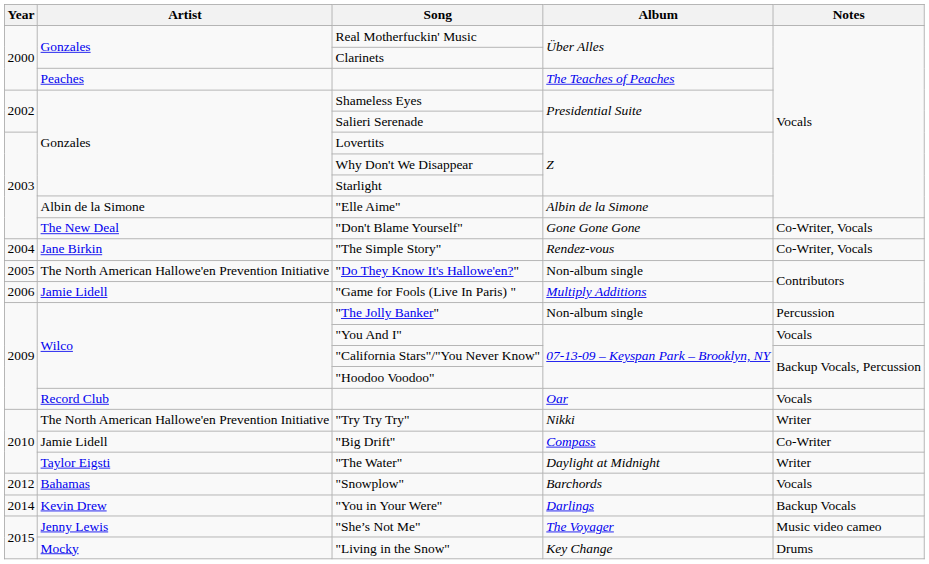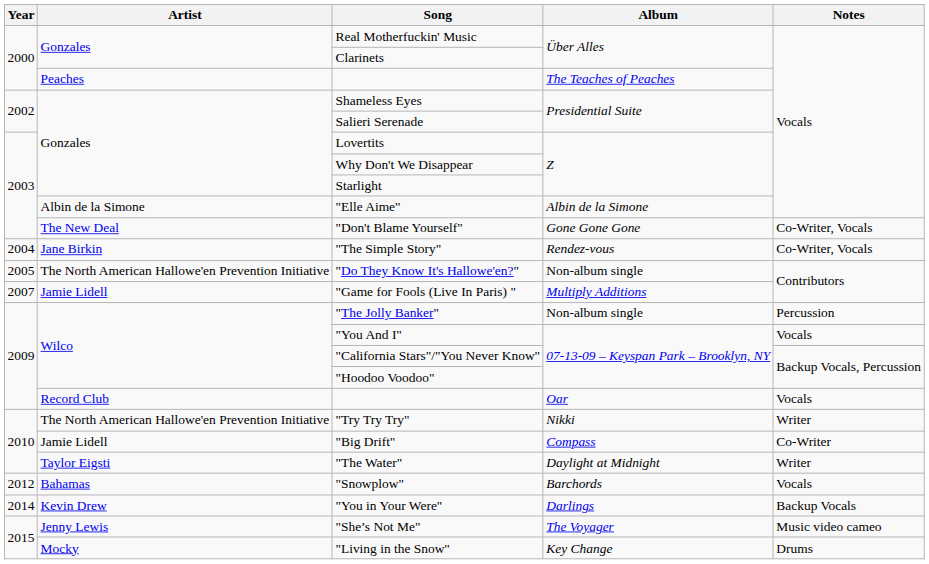 <table class="wikitable">
 <tr>
 <th>Year</th>
 <th>Artist</th>
 <th>Song</th>
 <th>Album</th>
 <th>Notes</th>
 </tr>
 <tr>
 <td rowspan="3">2000</td>
 <td rowspan="2"><a href='#'>Gonzales</a></td>
 <td>Real Motherfuckin' Music</td>
 <td rowspan="2"><em>Über Alles</em></td>
 <td rowspan="9">Vocals</td>
 </tr>
 <tr>
 <td>Clarinets</td>
 </tr>
 <tr>
 <td><a href='#'>Peaches</a></td>
 <td></td>
 <td><em><a href='#'>The Teaches of Peaches</a></em></td>
 </tr>
 <tr>
 <td rowspan="2">2002</td>
 <td rowspan="5">Gonzales</td>
 <td>Shameless Eyes</td>
 <td rowspan="2"><em>Presidential Suite</em></td>
 </tr>
 <tr>
 <td>Salieri Serenade</td>
 </tr>
 <tr>
 <td rowspan="5">2003</td>
 <td>Lovertits</td>
 <td rowspan="3"><em>Z</em></td>
 </tr>
 <tr>
 <td>Why Don't We Disappear</td>
 </tr>
 <tr>
 <td>Starlight</td>
 </tr>
 <tr>
 <td>Albin de la Simone</td>
 <td>"Elle Aime"</td>
 <td><em>Albin de la Simone</em></td>
 </tr>
 <tr>
 <td><a href='#'>The New Deal</a></td>
 <td>"Don't Blame Yourself"</td>
 <td><em>Gone Gone Gone</em></td>
 <td>Co-Writer, Vocals</td>
 </tr>
 <tr>
 <td>2004</td>
 <td><a href='#'>Jane Birkin</a></td>
 <td>"The Simple Story"</td>
 <td><em>Rendez-vous</em></td>
 <td>Co-Writer, Vocals</td>
 </tr>
 <tr>
 <td>2005</td>
 <td>The North American Hallowe'en Prevention Initiative</td>
 <td>"<a href='#'>Do They Know It's Hallowe'en?</a>"</td>
 <td>Non-album single</td>
 <td rowspan="2">Contributors</td>
 </tr>
 <tr>
-<td>2006</td>
+<td>2007</td>
 <td><a href='#'>Jamie Lidell</a></td>
 <td>"Game for Fools (Live In Paris) "</td>
 <td><em><a href='#'>Multiply Additions</a></em></td>
 </tr>
 <tr>
 <td rowspan="5">2009</td>
 <td rowspan="4"><a href='#'>Wilco</a></td>
 <td>"<a href='#'>The Jolly Banker</a>"</td>
 <td>Non-album single</td>
 <td>Percussion</td>
 </tr>
 <tr>
 <td>"You And I"</td>
 <td rowspan="3"><em><a href='#'>07-13-09 – Keyspan Park – Brooklyn, NY</a></em></td>
 <td>Vocals</td>
 </tr>
 <tr>
 <td>"California Stars"/"You Never Know"</td>
 <td rowspan="2">Backup Vocals, Percussion</td>
 </tr>
 <tr>
 <td>"Hoodoo Voodoo"</td>
 </tr>
 <tr>
 <td><a href='#'>Record Club</a></td>
 <td></td>
 <td><em><a href='#'>Oar</a></em></td>
 <td>Vocals</td>
 </tr>
 <tr>
 <td rowspan="3">2010</td>
 <td>The North American Hallowe'en Prevention Initiative</td>
 <td>"Try Try Try"</td>
 <td><em>Nikki</em></td>
 <td>Writer</td>
 </tr>
 <tr>
 <td>Jamie Lidell</td>
 <td>"Big Drift"</td>
 <td><em><a href='#'>Compass</a></em></td>
 <td>Co-Writer</td>
 </tr>
 <tr>
 <td><a href='#'>Taylor Eigsti</a></td>
 <td>"The Water"</td>
 <td><em>Daylight at Midnight</em></td>
 <td>Writer</td>
 </tr>
 <tr>
 <td>2012</td>
 <td><a href='#'>Bahamas</a></td>
 <td>"Snowplow"</td>
 <td><em>Barchords</em></td>
 <td>Vocals</td>
 </tr>
 <tr>
 <td>2014</td>
 <td><a href='#'>Kevin Drew</a></td>
 <td>"You in Your Were"</td>
 <td><em><a href='#'>Darlings</a></em></td>
 <td>Backup Vocals</td>
 </tr>
 <tr>
 <td rowspan="2">2015</td>
 <td><a href='#'>Jenny Lewis</a></td>
 <td>"She’s Not Me"</td>
 <td><em><a href='#'>The Voyager</a></em></td>
 <td>Music video cameo</td>
 </tr>
 <tr>
 <td><a href='#'>Mocky</a></td>
 <td>"Living in the Snow"</td>
 <td><em>Key Change</em></td>
 <td>Drums</td>
 </tr>
 </table>
